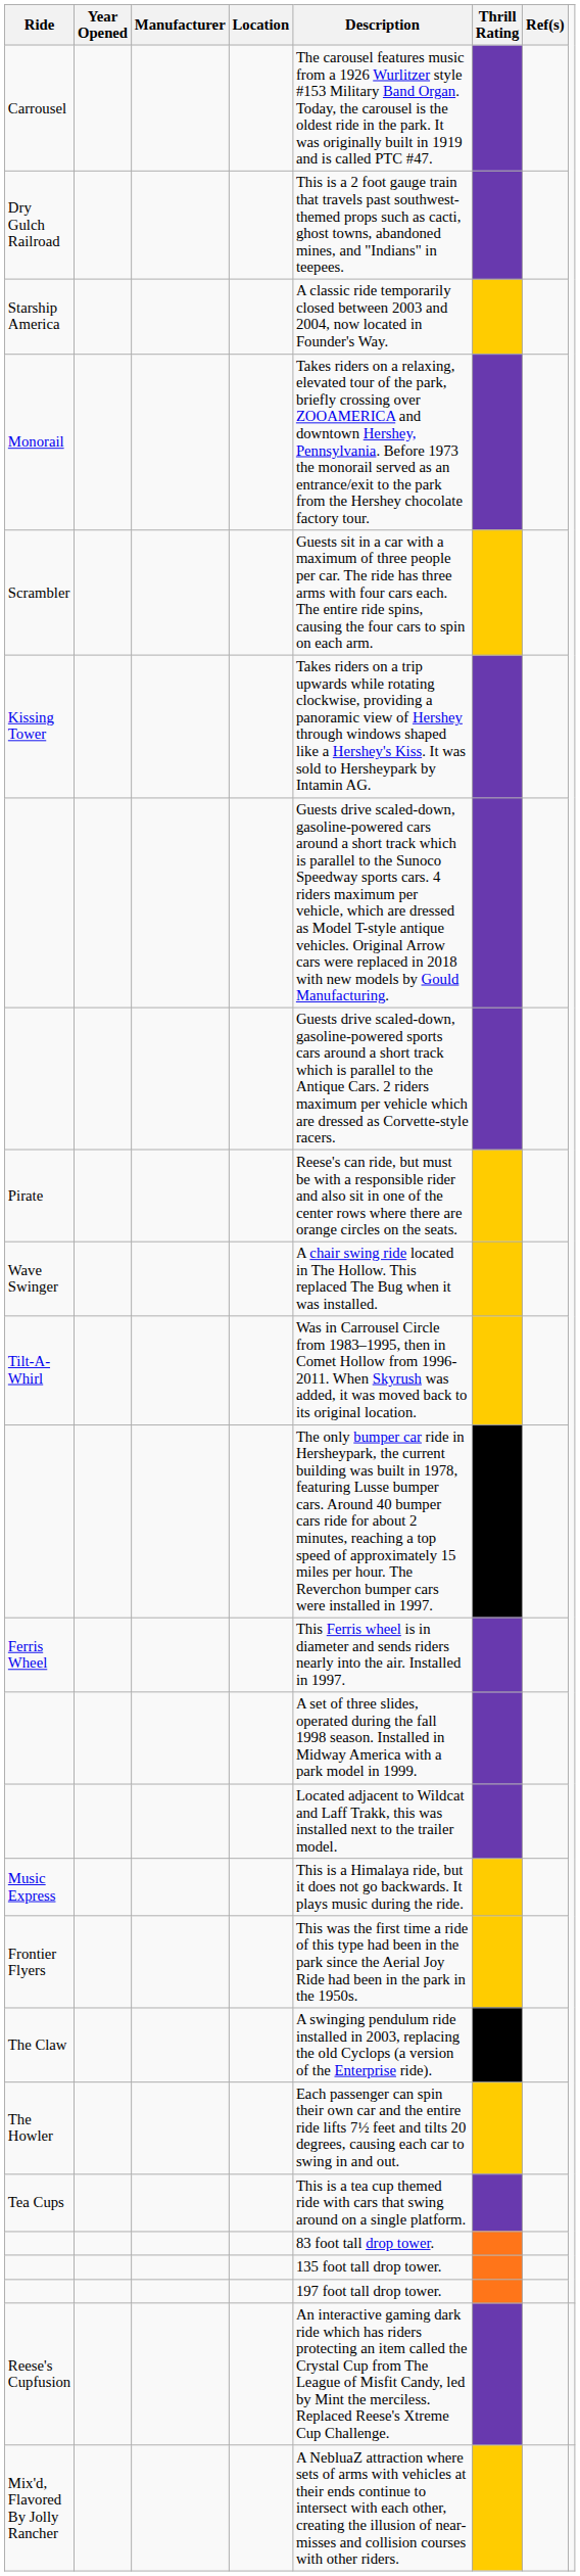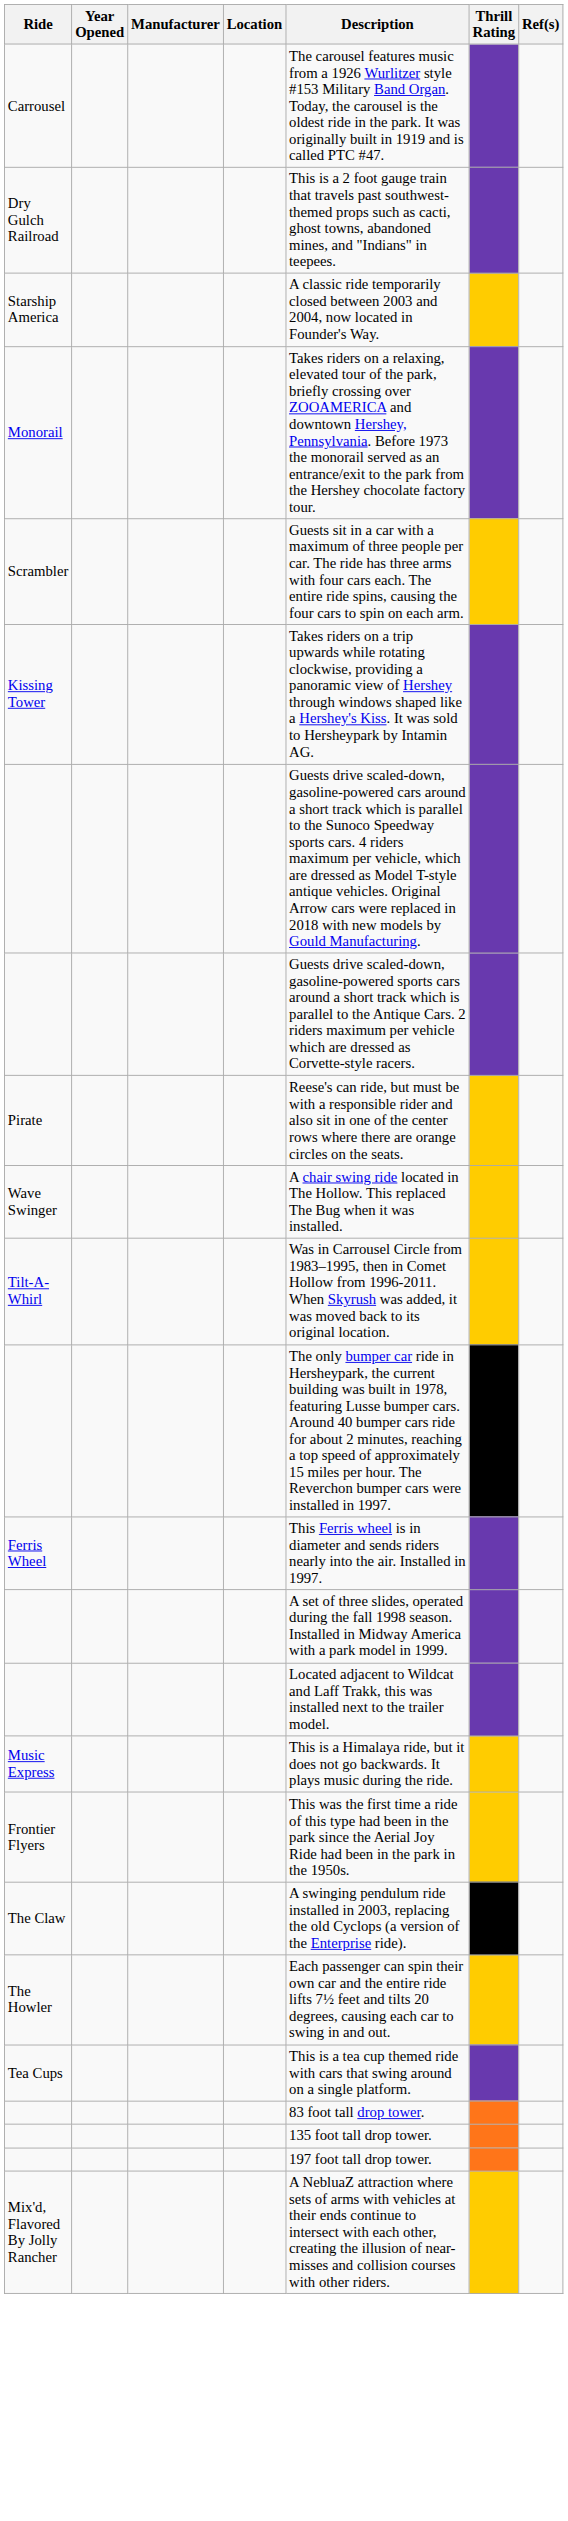 <table class="wikitable sortable">
 <tr>
 <th style="width:10%">Ride</th>
 <th style="width:7%;">Year Opened</th>
 <th style="width:10%;">Manufacturer</th>
 <th style="width:10%">Location</th>
 <th style="width:50%;">Description</th>
 <th style="width:7%;">Thrill<br>Rating</th>
 <th>Ref(s)</th>
 </tr>
 <tr>
 <td>Carrousel</td>
 <td></td>
 <td></td>
 <td></td>
 <td>The carousel features music from a 1926 <a href='#'>Wurlitzer</a> style #153 Military <a href='#'>Band Organ</a>. Today, the carousel is the oldest ride in the park. It was originally built in 1919 and is called PTC #47.</td>
 <td bgcolor="#6839AE"></td>
 <td></td>
 </tr>
 <tr>
 <td>Dry Gulch Railroad</td>
 <td></td>
 <td></td>
 <td></td>
 <td>This is a 2 foot gauge train that travels past southwest-themed props such as cacti, ghost towns, abandoned mines, and "Indians" in teepees.</td>
 <td bgcolor="#6839AE"></td>
 <td></td>
 </tr>
 <tr>
 <td>Starship America</td>
 <td></td>
 <td></td>
 <td></td>
 <td>A classic ride temporarily closed between 2003 and 2004, now located in Founder's Way.</td>
 <td bgcolor="#FFCC00"></td>
 <td></td>
 </tr>
 <tr>
 <td><a href='#'>Monorail</a></td>
 <td></td>
 <td></td>
 <td></td>
 <td>Takes riders on a relaxing, elevated tour of the park, briefly crossing over <a href='#'>ZOOAMERICA</a> and downtown <a href='#'>Hershey, Pennsylvania</a>. Before 1973 the monorail served as an entrance/exit to the park from the Hershey chocolate factory tour.</td>
 <td bgcolor="#6839AE"></td>
 <td></td>
 </tr>
 <tr>
 <td>Scrambler</td>
 <td></td>
 <td></td>
 <td></td>
 <td>Guests sit in a car with a maximum of three people per car. The ride has three arms with four cars each. The entire ride spins, causing the four cars to spin on each arm.</td>
 <td bgcolor="#FFCC00"></td>
 <td></td>
 </tr>
 <tr>
 <td><a href='#'>Kissing Tower</a></td>
 <td></td>
 <td></td>
 <td></td>
 <td>Takes riders on a trip upwards  while rotating clockwise, providing a panoramic view of <a href='#'>Hershey</a> through windows shaped like a <a href='#'>Hershey's Kiss</a>. It was sold to Hersheypark by Intamin AG.</td>
 <td bgcolor="#6839AE"></td>
 <td></td>
 </tr>
 <tr>
 <td></td>
 <td></td>
 <td></td>
 <td></td>
 <td>Guests drive scaled-down, gasoline-powered cars around a short track which is parallel to the Sunoco Speedway sports cars. 4 riders maximum per vehicle, which are dressed as Model T-style antique vehicles. Original Arrow cars were replaced in 2018 with new models by <a href='#'>Gould Manufacturing</a>.</td>
 <td bgcolor="#6839AE"></td>
 <td></td>
 </tr>
 <tr>
 <td></td>
 <td></td>
 <td></td>
 <td></td>
 <td>Guests drive scaled-down, gasoline-powered sports cars around a short track which is parallel to the Antique Cars. 2 riders maximum per vehicle which are dressed as Corvette-style racers.</td>
 <td bgcolor="#6839AE"></td>
 <td></td>
 </tr>
 <tr>
 <td>Pirate</td>
 <td></td>
 <td></td>
 <td></td>
 <td>Reese's can ride, but must be with a responsible rider and also sit in one of the center rows where there are orange circles on the seats.</td>
 <td bgcolor="#FFCC00"></td>
 <td></td>
 </tr>
 <tr>
 <td>Wave Swinger</td>
 <td></td>
 <td></td>
 <td></td>
 <td>A <a href='#'>chair swing ride</a> located in The Hollow. This replaced The Bug when it was installed.</td>
 <td bgcolor="#FFCC00"></td>
 <td></td>
 </tr>
 <tr>
 <td><a href='#'>Tilt-A-Whirl</a></td>
 <td></td>
 <td></td>
 <td></td>
 <td>Was in Carrousel Circle from 1983–1995, then in Comet Hollow from 1996-2011. When <a href='#'>Skyrush</a> was added, it was moved back to its original location.</td>
 <td bgcolor="#FFCC00"></td>
 <td></td>
 </tr>
 <tr>
 <td></td>
 <td></td>
 <td></td>
 <td></td>
 <td>The only <a href='#'>bumper car</a> ride in Hersheypark, the current building was built in 1978, featuring Lusse bumper cars. Around 40 bumper cars ride for about 2 minutes, reaching a top speed of approximately 15 miles per hour. The Reverchon bumper cars were installed in 1997.</td>
 <td bgcolor="#000000"></td>
 <td></td>
 </tr>
 <tr>
 <td><a href='#'>Ferris Wheel</a></td>
 <td></td>
 <td></td>
 <td></td>
 <td>This <a href='#'>Ferris wheel</a> is  in diameter and sends riders nearly  into the air. Installed in 1997.</td>
 <td bgcolor="#6839AE"></td>
 <td></td>
 </tr>
 <tr>
 <td></td>
 <td></td>
 <td></td>
 <td></td>
 <td>A set of three slides, operated during the fall 1998 season. Installed in Midway America with a park model in 1999.</td>
 <td bgcolor="#6839AE"></td>
 <td></td>
 </tr>
 <tr>
 <td></td>
 <td></td>
 <td></td>
 <td></td>
 <td>Located adjacent to Wildcat and Laff Trakk, this was installed next to the trailer model.</td>
 <td bgcolor="#6839AE"></td>
 <td></td>
 </tr>
 <tr>
 <td><a href='#'>Music Express</a></td>
 <td></td>
 <td></td>
 <td></td>
 <td>This is a Himalaya ride, but it does not go backwards. It plays music during the ride.</td>
 <td bgcolor="#FFCC00"></td>
 <td></td>
 </tr>
 <tr>
 <td>Frontier Flyers</td>
 <td></td>
 <td></td>
 <td></td>
 <td>This was the first time a ride of this type had been in the park since the Aerial Joy Ride had been in the park in the 1950s.</td>
 <td bgcolor="#FFCC00"></td>
 <td></td>
 </tr>
 <tr>
 <td>The Claw</td>
 <td></td>
 <td></td>
 <td></td>
 <td>A swinging pendulum ride installed in 2003, replacing the old Cyclops (a version of the <a href='#'>Enterprise</a> ride).</td>
 <td bgcolor="#000000"></td>
 <td></td>
 </tr>
 <tr>
 <td>The Howler</td>
 <td></td>
 <td></td>
 <td></td>
 <td>Each passenger can spin their own car and the entire ride lifts 7½ feet and tilts 20 degrees, causing each car to swing in and out.</td>
 <td bgcolor="#FFCC00"></td>
 <td></td>
 </tr>
 <tr>
 <td>Tea Cups</td>
 <td></td>
 <td></td>
 <td></td>
 <td>This is a tea cup themed ride with cars that swing around on a single platform.</td>
 <td bgcolor="#6839AE"></td>
 <td></td>
 </tr>
 <tr>
 <td></td>
 <td></td>
 <td></td>
 <td></td>
 <td>83 foot tall <a href='#'>drop tower</a>.</td>
 <td bgcolor="#FF7519"></td>
 <td></td>
 </tr>
 <tr>
 <td></td>
 <td></td>
 <td></td>
 <td></td>
 <td>135 foot tall drop tower.</td>
 <td bgcolor="#FF7519"></td>
 <td></td>
 </tr>
 <tr>
 <td></td>
 <td></td>
 <td></td>
 <td></td>
 <td>197 foot tall drop tower.</td>
 <td bgcolor="#FF7519"></td>
 <td></td>
 </tr>
 <tr>
-<td>Reese's Cupfusion</td>
-<td></td>
-<td></td>
-<td></td>
-<td>An interactive gaming dark ride which has riders protecting an item called the Crystal Cup from The League of Misfit Candy, led by Mint the merciless. Replaced Reese's Xtreme Cup Challenge.</td>
-<td bgcolor="#6839AE"></td>
-<td></td>
-<td></td>
-</tr>
-<tr>
 <td>Mix'd, Flavored By Jolly Rancher</td>
 <td></td>
 <td></td>
 <td></td>
 <td>A NebluaZ attraction where sets of arms with vehicles at their ends continue to intersect with each other, creating the illusion of near-misses and collision courses with other riders.</td>
 <td bgcolor="#FFCC00"></td>
 <td></td>
 </tr>
 </table>
